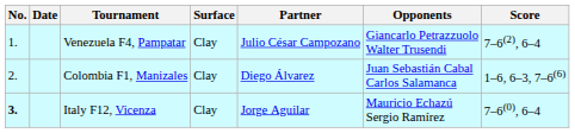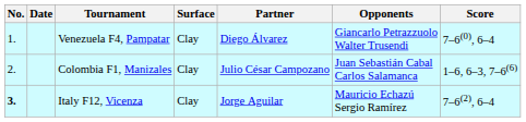 <table class="sortable wikitable">
 <tr>
 <th>No.</th>
 <th>Date</th>
 <th>Tournament</th>
 <th>Surface</th>
 <th>Partner</th>
 <th>Opponents</th>
 <th class="unsortable">Score</th>
 </tr>
 <tr style="background:#cffcff;">
 <td>1.</td>
 <td></td>
 <td>Venezuela F4, <a href='#'>Pampatar</a></td>
 <td>Clay</td>
-<td> <a href='#'>Julio César Campozano</a></td>
+<td> <a href='#'>Diego Álvarez</a></td>
 <td> <a href='#'>Giancarlo Petrazzuolo</a> <br>  <a href='#'>Walter Trusendi</a></td>
-<td>7–6<sup>(2)</sup>, 6–4</td>
+<td>7–6<sup>(0)</sup>, 6–4</td>
 </tr>
 <tr style="background:#cffcff;">
 <td>2.</td>
 <td></td>
 <td>Colombia F1, <a href='#'>Manizales</a></td>
 <td>Clay</td>
-<td> <a href='#'>Diego Álvarez</a></td>
+<td> <a href='#'>Julio César Campozano</a></td>
 <td> <a href='#'>Juan Sebastián Cabal</a> <br>  <a href='#'>Carlos Salamanca</a></td>
 <td>1–6, 6–3, 7–6<sup>(6)</sup></td>
 </tr>
 <tr style="background:#cffcff;">
 <td><strong>3.</strong></td>
 <td></td>
 <td>Italy F12, <a href='#'>Vicenza</a></td>
 <td>Clay</td>
 <td> <a href='#'>Jorge Aguilar</a></td>
 <td> <a href='#'>Mauricio Echazú</a> <br>  Sergio Ramírez</td>
-<td>7–6<sup>(0)</sup>, 6–4</td>
+<td>7–6<sup>(2)</sup>, 6–4</td>
 </tr>
 </table>
